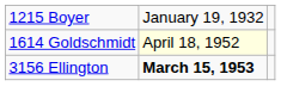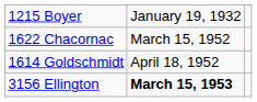 <table class="wikitable floatright">
 <tr>
 <td><a href='#'>1215 Boyer</a></td>
 <td>January 19, 1932</td>
 <td align=center></td>
 </tr>
 <tr>
+<td><a href='#'>1622 Chacornac</a></td>
+<td>March 15, 1952</td>
+<td align=center></td>
+</tr>
+<tr>
 <td><a href='#'>1614 Goldschmidt</a></td>
-<td style="background: lightyellow;">April 18, 1952</td>
+<td>April 18, 1952</td>
 <td align=center></td>
 </tr>
 <tr>
 <td><a href='#'>3156 Ellington</a></td>
 <td><strong>March 15, 1953</strong></td>
 <td align=center></td>
 </tr>
 </table>
